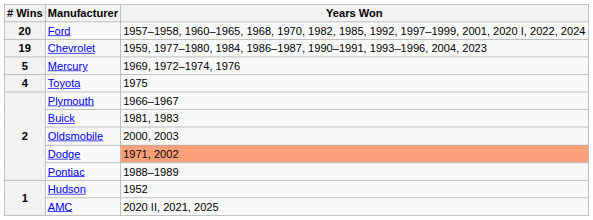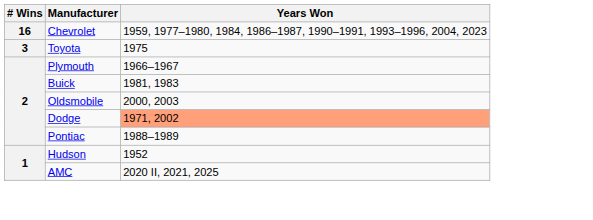 <table class="wikitable" style="font-size: 95%;">
 <tr>
 <th># Wins</th>
 <th>Manufacturer</th>
 <th>Years Won</th>
 </tr>
 <tr>
-<th>20</th>
-<td><a href='#'>Ford</a></td>
-<td>1957–1958, 1960–1965, 1968, 1970, 1982, 1985, 1992, 1997–1999, 2001, 2020 I, 2022, 2024</td>
-</tr>
-<tr>
-<th>19</th>
+<th>16</th>
 <td><a href='#'>Chevrolet</a></td>
 <td>1959, 1977–1980, 1984, 1986–1987, 1990–1991, 1993–1996, 2004, 2023</td>
 </tr>
 <tr>
-<th>5</th>
-<td><a href='#'>Mercury</a></td>
-<td>1969, 1972–1974, 1976</td>
-</tr>
-<tr>
-<th>4</th>
+<th>3</th>
 <td><a href='#'>Toyota</a></td>
 <td>1975</td>
 </tr>
 <tr>
 <th rowspan="5">2</th>
 <td><a href='#'>Plymouth</a></td>
 <td>1966–1967</td>
 </tr>
 <tr>
 <td><a href='#'>Buick</a></td>
 <td>1981, 1983</td>
 </tr>
 <tr>
 <td><a href='#'>Oldsmobile</a></td>
 <td>2000, 2003</td>
 </tr>
 <tr>
 <td><a href='#'>Dodge</a></td>
 <td style="background: lightsalmon;">1971, 2002</td>
 </tr>
 <tr>
 <td><a href='#'>Pontiac</a></td>
 <td>1988–1989</td>
 </tr>
 <tr>
 <th rowspan="2">1</th>
 <td><a href='#'>Hudson</a></td>
 <td>1952</td>
 </tr>
 <tr>
 <td><a href='#'>AMC</a></td>
 <td>2020 II, 2021, 2025</td>
 </tr>
 </table>
